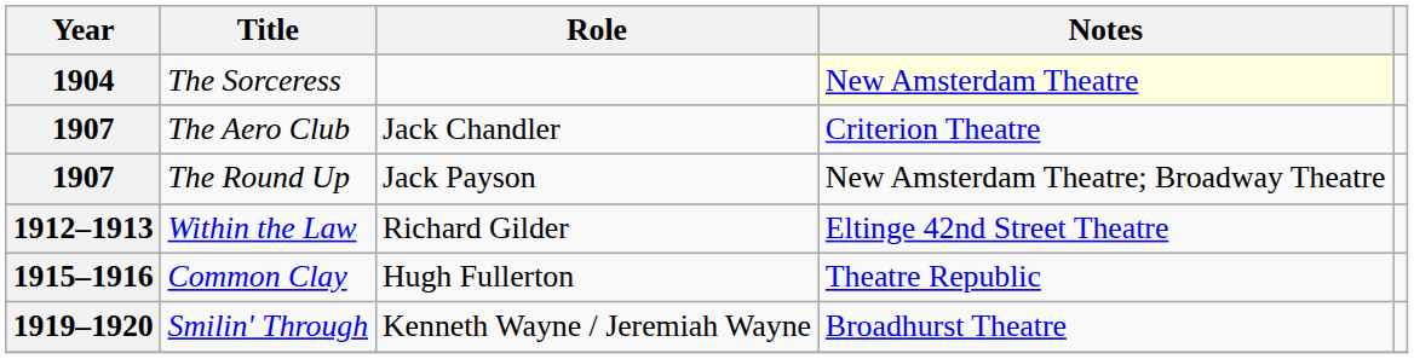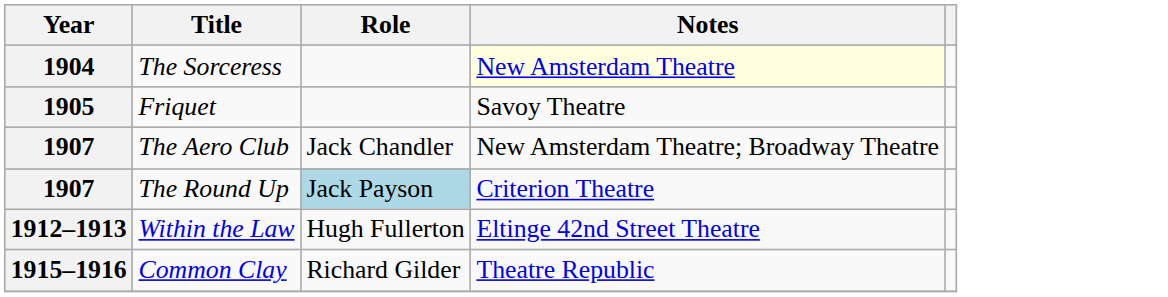 <table class="wikitable plainrowheaders sortable" style="margin-right: 0;">
 <tr>
 <th scope="col">Year</th>
 <th scope="col">Title</th>
 <th scope="col">Role</th>
 <th scope="col" class="unsortable">Notes</th>
 <th scope="col" class="unsortable"></th>
 </tr>
 <tr>
 <th scope="row">1904</th>
 <td data-sort-value=Sorceress><em>The Sorceress</em></td>
 <td></td>
 <td style="background: lightyellow;"><a href='#'>New Amsterdam Theatre</a></td>
 <td style="text-align:center;"></td>
 </tr>
 <tr>
+<th scope="row">1905</th>
+<td><em>Friquet</em></td>
+<td></td>
+<td>Savoy Theatre</td>
+<td style="text-align:center;"></td>
+</tr>
+<tr>
 <th scope="row">1907</th>
 <td data-sort-value="Aero"><em>The Aero Club</em></td>
 <td>Jack Chandler</td>
-<td><a href='#'>Criterion Theatre</a></td>
+<td>New Amsterdam Theatre; Broadway Theatre</td>
 <td style="text-align:center;"></td>
 </tr>
 <tr>
 <th scope="row">1907</th>
 <td data-sort-value="Round"><em>The Round Up</em></td>
-<td>Jack Payson</td>
-<td>New Amsterdam Theatre; Broadway Theatre</td>
+<td style="background: lightblue;">Jack Payson</td>
+<td><a href='#'>Criterion Theatre</a></td>
 <td style="text-align:center;"></td>
 </tr>
 <tr>
 <th scope="row">1912–1913</th>
 <td><em><a href='#'>Within the Law</a></em></td>
-<td>Richard Gilder</td>
+<td>Hugh Fullerton</td>
 <td><a href='#'>Eltinge 42nd Street Theatre</a></td>
 <td style="text-align:center;"></td>
 </tr>
 <tr>
 <th scope="row">1915–1916</th>
 <td><em><a href='#'>Common Clay</a></em></td>
-<td>Hugh Fullerton</td>
+<td>Richard Gilder</td>
 <td><a href='#'>Theatre Republic</a></td>
-<td style="text-align:center;"></td>
-</tr>
-<tr>
-<th scope="row">1919–1920</th>
-<td><em><a href='#'>Smilin' Through</a></em></td>
-<td>Kenneth Wayne / Jeremiah Wayne</td>
-<td><a href='#'>Broadhurst Theatre</a></td>
 <td style="text-align:center;"></td>
 </tr>
 <tr>
 </tr>
 </table>
